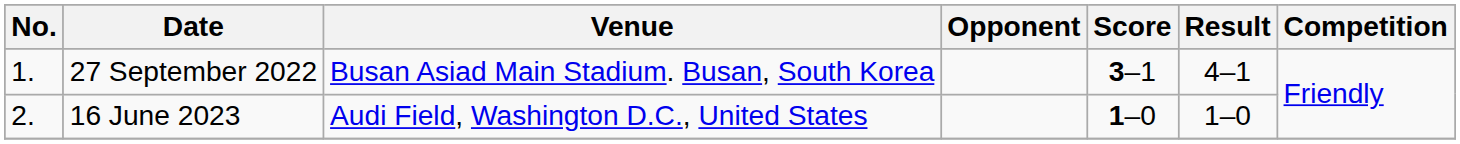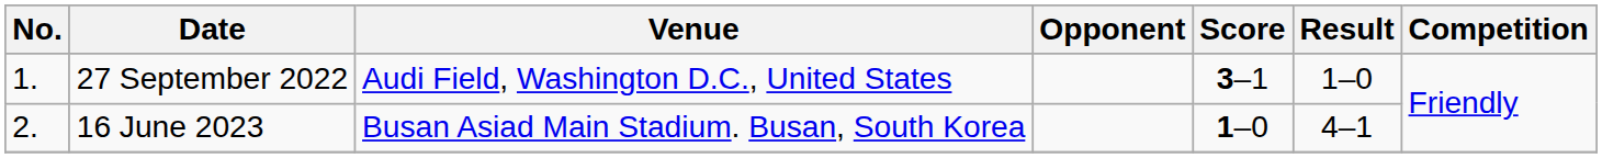 <table class="wikitable">
 <tr>
 <th>No.</th>
 <th>Date</th>
 <th>Venue</th>
 <th>Opponent</th>
 <th>Score</th>
 <th>Result</th>
 <th>Competition</th>
 </tr>
 <tr>
 <td>1.</td>
 <td>27 September 2022</td>
-<td><a href='#'>Busan Asiad Main Stadium</a>. <a href='#'>Busan</a>, <a href='#'>South Korea</a></td>
+<td><a href='#'>Audi Field</a>, <a href='#'>Washington D.C.</a>, <a href='#'>United States</a></td>
 <td></td>
 <td align=center><strong>3</strong>–1</td>
-<td align=center>4–1</td>
+<td align=center>1–0</td>
 <td rowspan=2><a href='#'>Friendly</a></td>
 </tr>
 <tr>
 <td>2.</td>
 <td>16 June 2023</td>
-<td><a href='#'>Audi Field</a>, <a href='#'>Washington D.C.</a>, <a href='#'>United States</a></td>
+<td><a href='#'>Busan Asiad Main Stadium</a>. <a href='#'>Busan</a>, <a href='#'>South Korea</a></td>
 <td></td>
 <td align=center><strong>1</strong>–0</td>
-<td align=center>1–0</td>
+<td align=center>4–1</td>
 </tr>
 <tr>
 </tr>
 </table>
